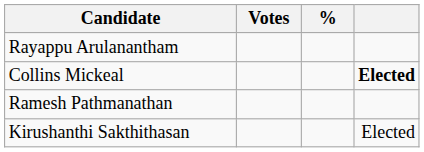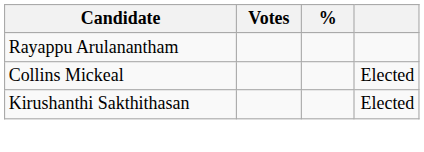 <table class="wikitable" border="1" style="text-align:right;">
 <tr>
 <th align=left width="200">Candidate</th>
 <th align=left width="50">Votes</th>
 <th align=left width="40">%</th>
 <th align=left width="50"></th>
 </tr>
 <tr>
 <td align=left>Rayappu Arulanantham</td>
 <td></td>
 <td></td>
 <td></td>
 </tr>
 <tr>
 <td align=left>Collins Mickeal</td>
 <td></td>
 <td></td>
-<td><strong>Elected</strong></td>
-</tr>
-<tr>
-<td align=left>Ramesh Pathmanathan</td>
-<td></td>
-<td></td>
-<td></td>
+<td>Elected</td>
 </tr>
 <tr>
 <td align=left>Kirushanthi Sakthithasan</td>
 <td></td>
 <td></td>
 <td>Elected</td>
 </tr>
 </table>
